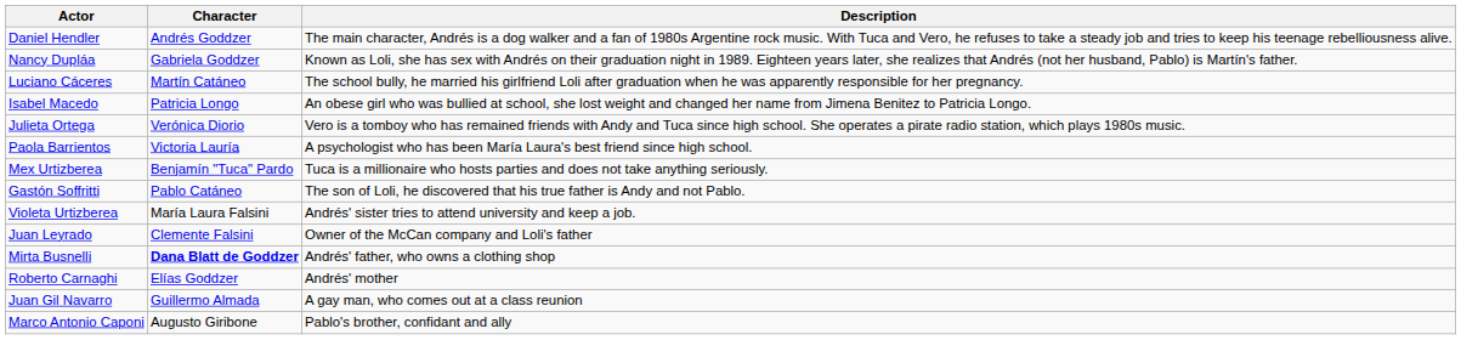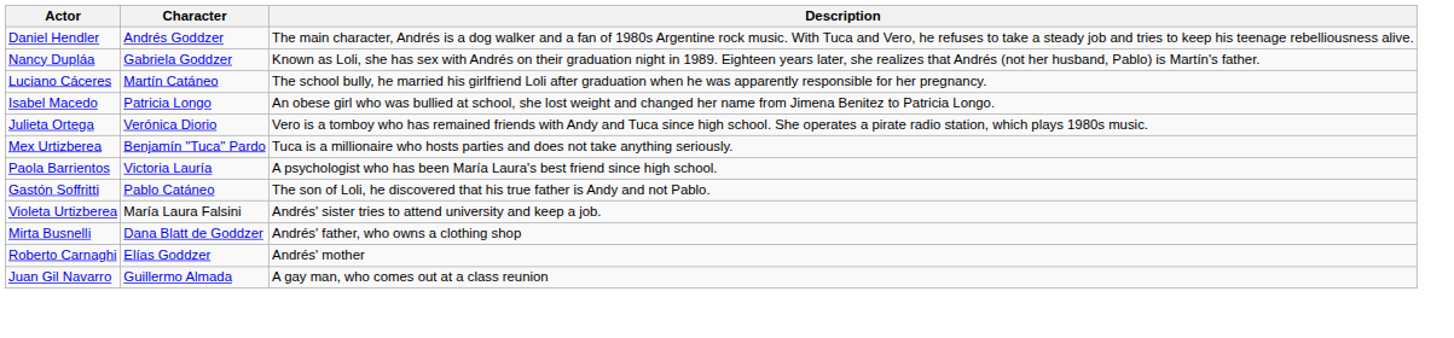 <table class="wikitable sortable">
 <tr>
 <th>Actor</th>
 <th>Character</th>
 <th>Description</th>
 </tr>
 <tr>
 <td><a href='#'>Daniel Hendler</a></td>
 <td><a href='#'>Andrés Goddzer</a></td>
 <td>The main character, Andrés is a dog walker and a fan of 1980s Argentine rock music. With Tuca and Vero, he refuses to take a steady job and tries to keep his teenage rebelliousness alive.</td>
 </tr>
 <tr>
 <td><a href='#'>Nancy Dupláa</a></td>
 <td><a href='#'>Gabriela Goddzer</a></td>
 <td>Known as Loli, she has sex with Andrés on their graduation night in 1989. Eighteen years later, she realizes that Andrés (not her husband, Pablo) is Martín's father.</td>
 </tr>
 <tr>
 <td><a href='#'>Luciano Cáceres</a></td>
 <td><a href='#'>Martín Catáneo</a></td>
 <td>The school bully, he married his girlfriend Loli after graduation when he was apparently responsible for her pregnancy.</td>
 </tr>
 <tr>
 <td><a href='#'>Isabel Macedo</a></td>
 <td><a href='#'>Patricia Longo</a></td>
 <td>An obese girl who was bullied at school, she lost weight and changed her name from Jimena Benitez to Patricia Longo.</td>
 </tr>
 <tr>
 <td><a href='#'>Julieta Ortega</a></td>
 <td><a href='#'>Verónica Diorio</a></td>
 <td>Vero is a tomboy who has remained friends with Andy and Tuca since high school. She operates a pirate radio station, which plays 1980s music.</td>
 </tr>
 <tr>
+<td><a href='#'>Mex Urtizberea</a></td>
+<td><a href='#'>Benjamín "Tuca" Pardo</a></td>
+<td>Tuca is a millionaire who hosts parties and does not take anything seriously.</td>
+</tr>
+<tr>
 <td><a href='#'>Paola Barrientos</a></td>
 <td><a href='#'>Victoria Lauría</a></td>
 <td>A psychologist who has been María Laura's best friend since high school.</td>
-</tr>
-<tr>
-<td><a href='#'>Mex Urtizberea</a></td>
-<td><a href='#'>Benjamín "Tuca" Pardo</a></td>
-<td>Tuca is a millionaire who hosts parties and does not take anything seriously.</td>
 </tr>
 <tr>
 <td><a href='#'>Gastón Soffritti</a></td>
 <td><a href='#'>Pablo Catáneo</a></td>
 <td>The son of Loli, he discovered that his true father is Andy and not Pablo.</td>
 </tr>
 <tr>
 <td><a href='#'>Violeta Urtizberea</a></td>
 <td>María Laura Falsini</td>
 <td>Andrés' sister tries to attend university and keep a job.</td>
 </tr>
 <tr>
-<td><a href='#'>Juan Leyrado</a></td>
-<td><a href='#'>Clemente Falsini</a></td>
-<td>Owner of the McCan company and Loli's father</td>
-</tr>
-<tr>
 <td><a href='#'>Mirta Busnelli</a></td>
-<td><strong><a href='#'>Dana Blatt de Goddzer</a></strong></td>
+<td><a href='#'>Dana Blatt de Goddzer</a></td>
 <td>Andrés' father, who owns a clothing shop</td>
 </tr>
 <tr>
 <td><a href='#'>Roberto Carnaghi</a></td>
 <td><a href='#'>Elías Goddzer</a></td>
 <td>Andrés' mother</td>
 </tr>
 <tr>
 <td><a href='#'>Juan Gil Navarro</a></td>
 <td><a href='#'>Guillermo Almada</a></td>
 <td>A gay man, who comes out at a class reunion</td>
 </tr>
-<tr>
-<td><a href='#'>Marco Antonio Caponi</a></td>
-<td>Augusto Giribone</td>
-<td>Pablo's brother, confidant and ally</td>
-</tr>
 </table>
